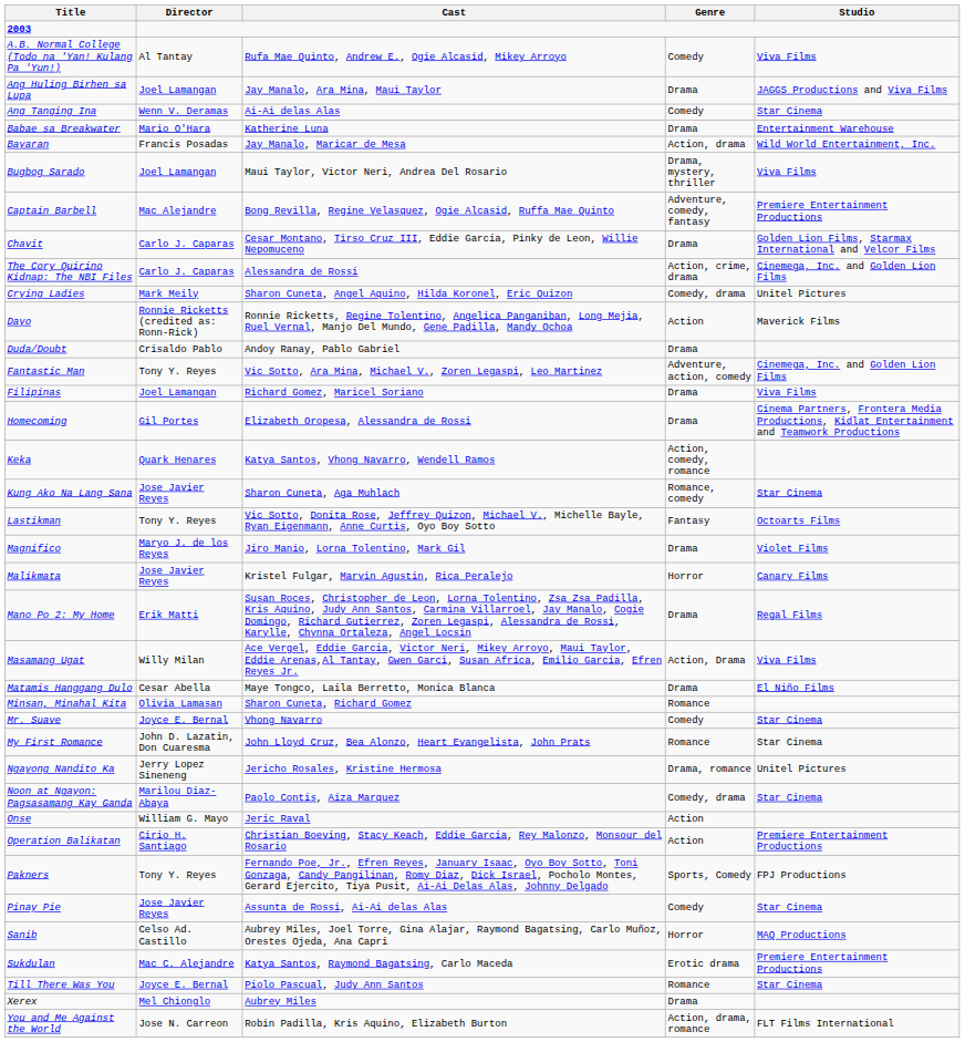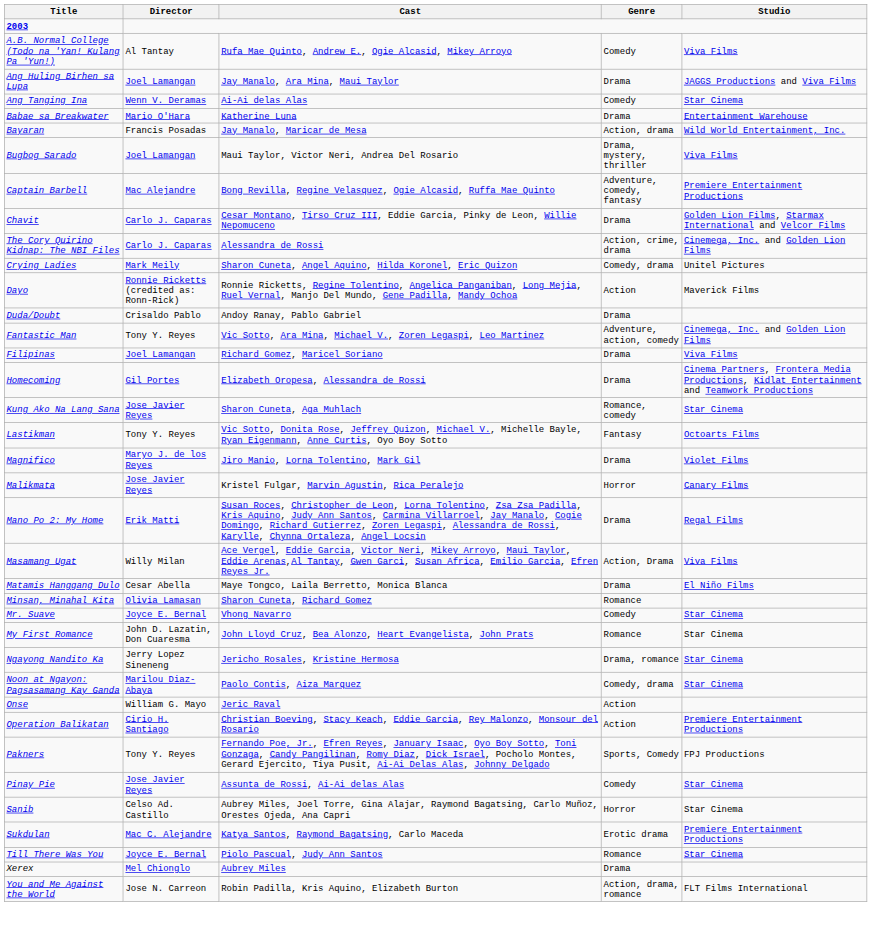 <table class="wikitable">
 <tr>
 <th>Title</th>
 <th>Director</th>
 <th>Cast</th>
 <th>Genre</th>
 <th>Studio</th>
 </tr>
 <tr>
 <td><strong><a href='#'>2003</a></strong></td>
 </tr>
 <tr>
 <td><em><a href='#'>A.B. Normal College (Todo na 'Yan! Kulang Pa 'Yun!)</a></em></td>
 <td>Al Tantay</td>
 <td><a href='#'>Rufa Mae Quinto</a>, <a href='#'>Andrew E.</a>, <a href='#'>Ogie Alcasid</a>, <a href='#'>Mikey Arroyo</a></td>
 <td>Comedy</td>
 <td><a href='#'>Viva Films</a></td>
 </tr>
 <tr>
 <td><em><a href='#'>Ang Huling Birhen sa Lupa</a></em></td>
 <td><a href='#'>Joel Lamangan</a></td>
 <td><a href='#'>Jay Manalo</a>, <a href='#'>Ara Mina</a>, <a href='#'>Maui Taylor</a></td>
 <td>Drama</td>
 <td><a href='#'>JAGGS Productions</a> and <a href='#'>Viva Films</a></td>
 </tr>
 <tr>
 <td><em><a href='#'>Ang Tanging Ina</a></em></td>
 <td><a href='#'>Wenn V. Deramas</a></td>
 <td><a href='#'>Ai-Ai delas Alas</a></td>
 <td>Comedy</td>
 <td><a href='#'>Star Cinema</a></td>
 </tr>
 <tr>
 <td><em><a href='#'>Babae sa Breakwater</a></em></td>
 <td><a href='#'>Mario O'Hara</a></td>
 <td><a href='#'>Katherine Luna</a></td>
 <td>Drama</td>
 <td><a href='#'>Entertainment Warehouse</a></td>
 </tr>
 <tr>
 <td><em><a href='#'>Bayaran</a></em></td>
 <td>Francis Posadas</td>
 <td><a href='#'>Jay Manalo</a>, <a href='#'>Maricar de Mesa</a></td>
 <td>Action, drama</td>
 <td><a href='#'>Wild World Entertainment, Inc.</a></td>
 </tr>
 <tr>
 <td><em><a href='#'>Bugbog Sarado</a></em></td>
 <td><a href='#'>Joel Lamangan</a></td>
 <td>Maui Taylor, Victor Neri, Andrea Del Rosario</td>
 <td>Drama, mystery, thriller</td>
 <td><a href='#'>Viva Films</a></td>
 </tr>
 <tr>
 <td><em><a href='#'>Captain Barbell</a></em></td>
 <td><a href='#'>Mac Alejandre</a></td>
 <td><a href='#'>Bong Revilla</a>, <a href='#'>Regine Velasquez</a>, <a href='#'>Ogie Alcasid</a>, <a href='#'>Ruffa Mae Quinto</a></td>
 <td>Adventure, comedy, fantasy</td>
 <td><a href='#'>Premiere Entertainment Productions</a></td>
 </tr>
 <tr>
 <td><em><a href='#'>Chavit</a></em></td>
 <td><a href='#'>Carlo J. Caparas</a></td>
 <td><a href='#'>Cesar Montano</a>, <a href='#'>Tirso Cruz III</a>, Eddie Garcia, Pinky de Leon, <a href='#'>Willie Nepomuceno</a></td>
 <td>Drama</td>
 <td><a href='#'>Golden Lion Films</a>, <a href='#'>Starmax International</a> and <a href='#'>Velcor Films</a></td>
 </tr>
 <tr>
 <td><em><a href='#'>The Cory Quirino Kidnap: The NBI Files</a></em></td>
 <td><a href='#'>Carlo J. Caparas</a></td>
 <td><a href='#'>Alessandra de Rossi</a></td>
 <td>Action, crime, drama</td>
 <td><a href='#'>Cinemega, Inc.</a> and <a href='#'>Golden Lion Films</a></td>
 </tr>
 <tr>
 <td><em><a href='#'>Crying Ladies</a></em></td>
 <td><a href='#'>Mark Meily</a></td>
 <td><a href='#'>Sharon Cuneta</a>, <a href='#'>Angel Aquino</a>, <a href='#'>Hilda Koronel</a>, <a href='#'>Eric Quizon</a></td>
 <td>Comedy, drama</td>
 <td>Unitel Pictures</td>
 </tr>
 <tr>
 <td><em><a href='#'>Dayo</a></em></td>
 <td><a href='#'>Ronnie Ricketts</a> (credited as: Ronn-Rick)</td>
 <td>Ronnie Ricketts, <a href='#'>Regine Tolentino</a>, <a href='#'>Angelica Panganiban</a>, <a href='#'>Long Mejia</a>, <a href='#'>Ruel Vernal</a>, Manjo Del Mundo, <a href='#'>Gene Padilla</a>, <a href='#'>Mandy Ochoa</a></td>
 <td>Action</td>
 <td>Maverick Films</td>
 </tr>
 <tr>
 <td><em><a href='#'>Duda/Doubt</a></em></td>
 <td>Crisaldo Pablo</td>
 <td>Andoy Ranay, Pablo Gabriel</td>
 <td>Drama</td>
 <td></td>
 </tr>
 <tr>
 <td><em><a href='#'>Fantastic Man</a></em></td>
 <td>Tony Y. Reyes</td>
 <td><a href='#'>Vic Sotto</a>, <a href='#'>Ara Mina</a>, <a href='#'>Michael V.</a>, <a href='#'>Zoren Legaspi</a>, <a href='#'>Leo Martinez</a></td>
 <td>Adventure, action, comedy</td>
 <td><a href='#'>Cinemega, Inc.</a> and <a href='#'>Golden Lion Films</a></td>
 </tr>
 <tr>
 <td><em><a href='#'>Filipinas</a></em></td>
 <td><a href='#'>Joel Lamangan</a></td>
 <td><a href='#'>Richard Gomez</a>, <a href='#'>Maricel Soriano</a></td>
 <td>Drama</td>
 <td><a href='#'>Viva Films</a></td>
 </tr>
 <tr>
 <td><em><a href='#'>Homecoming</a></em></td>
 <td><a href='#'>Gil Portes</a></td>
 <td><a href='#'>Elizabeth Oropesa</a>, <a href='#'>Alessandra de Rossi</a></td>
 <td>Drama</td>
 <td><a href='#'>Cinema Partners</a>, <a href='#'>Frontera Media Productions</a>, <a href='#'>Kidlat Entertainment</a> and <a href='#'>Teamwork Productions</a></td>
 </tr>
 <tr>
-<td><em><a href='#'>Keka</a></em></td>
-<td><a href='#'>Quark Henares</a></td>
-<td><a href='#'>Katya Santos</a>, <a href='#'>Vhong Navarro</a>, <a href='#'>Wendell Ramos</a></td>
-<td>Action, comedy, romance</td>
-<td></td>
-</tr>
-<tr>
 <td><em><a href='#'>Kung Ako Na Lang Sana</a></em></td>
 <td><a href='#'>Jose Javier Reyes</a></td>
 <td><a href='#'>Sharon Cuneta</a>, <a href='#'>Aga Muhlach</a></td>
 <td>Romance, comedy</td>
 <td><a href='#'>Star Cinema</a></td>
 </tr>
 <tr>
 <td><em><a href='#'>Lastikman</a></em></td>
 <td>Tony Y. Reyes</td>
 <td><a href='#'>Vic Sotto</a>, <a href='#'>Donita Rose</a>, <a href='#'>Jeffrey Quizon</a>, <a href='#'>Michael V.</a>, Michelle Bayle, <a href='#'>Ryan Eigenmann</a>, <a href='#'>Anne Curtis</a>, Oyo Boy Sotto</td>
 <td>Fantasy</td>
 <td><a href='#'>Octoarts Films</a></td>
 </tr>
 <tr>
 <td><em><a href='#'>Magnifico</a></em></td>
 <td><a href='#'>Maryo J. de los Reyes</a></td>
 <td><a href='#'>Jiro Manio</a>, <a href='#'>Lorna Tolentino</a>, <a href='#'>Mark Gil</a></td>
 <td>Drama</td>
 <td><a href='#'>Violet Films</a></td>
 </tr>
 <tr>
 <td><em><a href='#'>Malikmata</a></em></td>
 <td><a href='#'>Jose Javier Reyes</a></td>
 <td>Kristel Fulgar, <a href='#'>Marvin Agustin</a>, <a href='#'>Rica Peralejo</a></td>
 <td>Horror</td>
 <td><a href='#'>Canary Films</a></td>
 </tr>
 <tr>
 <td><em><a href='#'>Mano Po 2: My Home</a></em></td>
 <td><a href='#'>Erik Matti</a></td>
 <td><a href='#'>Susan Roces</a>, <a href='#'>Christopher de Leon</a>, <a href='#'>Lorna Tolentino</a>, <a href='#'>Zsa Zsa Padilla</a>, <a href='#'>Kris Aquino</a>, <a href='#'>Judy Ann Santos</a>, <a href='#'>Carmina Villarroel</a>, <a href='#'>Jay Manalo</a>, <a href='#'>Cogie Domingo</a>, <a href='#'>Richard Gutierrez</a>, <a href='#'>Zoren Legaspi</a>, <a href='#'>Alessandra de Rossi</a>, <a href='#'>Karylle</a>, <a href='#'>Chynna Ortaleza</a>, <a href='#'>Angel Locsin</a></td>
 <td>Drama</td>
 <td><a href='#'>Regal Films</a></td>
 </tr>
 <tr>
 <td><em><a href='#'>Masamang Ugat</a></em></td>
 <td>Willy Milan</td>
 <td><a href='#'>Ace Vergel</a>, <a href='#'>Eddie Garcia</a>, <a href='#'>Victor Neri</a>, <a href='#'>Mikey Arroyo</a>, <a href='#'>Maui Taylor</a>, <a href='#'>Eddie Arenas</a>,<a href='#'>Al Tantay</a>, <a href='#'>Gwen Garci</a>, <a href='#'>Susan Africa</a>, <a href='#'>Emilio Garcia</a>, <a href='#'>Efren Reyes Jr.</a></td>
 <td>Action, Drama</td>
 <td><a href='#'>Viva Films</a></td>
 </tr>
 <tr>
 <td><em><a href='#'>Matamis Hanggang Dulo</a></em></td>
 <td>Cesar Abella</td>
 <td>Maye Tongco, Laila Berretto, Monica Blanca</td>
 <td>Drama</td>
 <td><a href='#'>El Niño Films</a></td>
 </tr>
 <tr>
 <td><em><a href='#'>Minsan, Minahal Kita</a></em></td>
 <td><a href='#'>Olivia Lamasan</a></td>
 <td><a href='#'>Sharon Cuneta</a>, <a href='#'>Richard Gomez</a></td>
 <td>Romance</td>
 <td></td>
 </tr>
 <tr>
 <td><em><a href='#'>Mr. Suave</a></em></td>
 <td><a href='#'>Joyce E. Bernal</a></td>
 <td><a href='#'>Vhong Navarro</a></td>
 <td>Comedy</td>
 <td><a href='#'>Star Cinema</a></td>
 </tr>
 <tr>
 <td><em><a href='#'>My First Romance</a></em></td>
 <td>John D. Lazatin, Don Cuaresma</td>
 <td><a href='#'>John Lloyd Cruz</a>, <a href='#'>Bea Alonzo</a>, <a href='#'>Heart Evangelista</a>, <a href='#'>John Prats</a></td>
 <td>Romance</td>
 <td>Star Cinema</td>
 </tr>
 <tr>
 <td><em><a href='#'>Ngayong Nandito Ka</a></em></td>
 <td>Jerry Lopez Sineneng</td>
 <td><a href='#'>Jericho Rosales</a>, <a href='#'>Kristine Hermosa</a></td>
 <td>Drama, romance</td>
-<td>Unitel Pictures</td>
+<td><a href='#'>Star Cinema</a></td>
 </tr>
 <tr>
 <td><em><a href='#'>Noon at Ngayon: Pagsasamang Kay Ganda</a></em></td>
 <td><a href='#'>Marilou Diaz-Abaya</a></td>
 <td><a href='#'>Paolo Contis</a>, <a href='#'>Aiza Marquez</a></td>
 <td>Comedy, drama</td>
 <td><a href='#'>Star Cinema</a></td>
 </tr>
 <tr>
 <td><em><a href='#'>Onse</a></em></td>
 <td>William G. Mayo</td>
 <td><a href='#'>Jeric Raval</a></td>
 <td>Action</td>
 <td></td>
 </tr>
 <tr>
 <td><em><a href='#'>Operation Balikatan</a></em></td>
 <td><a href='#'>Cirio H. Santiago</a></td>
 <td><a href='#'>Christian Boeving</a>, <a href='#'>Stacy Keach</a>, <a href='#'>Eddie Garcia</a>, <a href='#'>Rey Malonzo</a>, <a href='#'>Monsour del Rosario</a></td>
 <td>Action</td>
 <td><a href='#'>Premiere Entertainment Productions</a></td>
 </tr>
 <tr>
 <td><em><a href='#'>Pakners</a></em></td>
 <td>Tony Y. Reyes</td>
 <td><a href='#'>Fernando Poe, Jr.</a>, <a href='#'>Efren Reyes</a>, <a href='#'>January Isaac</a>, <a href='#'>Oyo Boy Sotto</a>, <a href='#'>Toni Gonzaga</a>, <a href='#'>Candy Pangilinan</a>, <a href='#'>Romy Diaz</a>, <a href='#'>Dick Israel</a>, Pocholo Montes, Gerard Ejercito, Tiya Pusit, <a href='#'>Ai-Ai Delas Alas</a>, <a href='#'>Johnny Delgado</a></td>
 <td>Sports, Comedy</td>
 <td>FPJ Productions</td>
 </tr>
 <tr>
 <td><em><a href='#'>Pinay Pie</a></em></td>
 <td><a href='#'>Jose Javier Reyes</a></td>
 <td><a href='#'>Assunta de Rossi</a>, <a href='#'>Ai-Ai delas Alas</a></td>
 <td>Comedy</td>
 <td><a href='#'>Star Cinema</a></td>
 </tr>
 <tr>
 <td><em><a href='#'>Sanib</a></em></td>
 <td>Celso Ad. Castillo</td>
 <td>Aubrey Miles, Joel Torre, Gina Alajar, Raymond Bagatsing, Carlo Muñoz, Orestes Ojeda, Ana Capri</td>
 <td>Horror</td>
-<td><a href='#'>MAQ Productions</a></td>
+<td>Star Cinema</td>
 </tr>
 <tr>
 <td><em><a href='#'>Sukdulan</a></em></td>
 <td><a href='#'>Mac C. Alejandre</a></td>
 <td><a href='#'>Katya Santos</a>, <a href='#'>Raymond Bagatsing</a>, Carlo Maceda</td>
 <td>Erotic drama</td>
 <td><a href='#'>Premiere Entertainment Productions</a></td>
 </tr>
 <tr>
 <td><em><a href='#'>Till There Was You</a></em></td>
 <td><a href='#'>Joyce E. Bernal</a></td>
 <td><a href='#'>Piolo Pascual</a>, <a href='#'>Judy Ann Santos</a></td>
 <td>Romance</td>
 <td><a href='#'>Star Cinema</a></td>
 </tr>
 <tr>
 <td><em>Xerex</em></td>
 <td><a href='#'>Mel Chionglo</a></td>
 <td><a href='#'>Aubrey Miles</a></td>
 <td>Drama</td>
 <td></td>
 </tr>
 <tr>
 <td><em><a href='#'>You and Me Against the World</a></em></td>
 <td>Jose N. Carreon</td>
 <td>Robin Padilla, Kris Aquino, Elizabeth Burton</td>
 <td>Action, drama, romance</td>
 <td>FLT Films International</td>
 </tr>
 </table>
